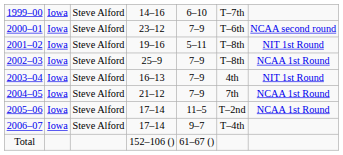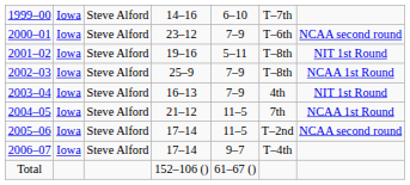 <table class="wikitable" style="text-align:center">
 <tr>
 <td><a href='#'>1999–00</a></td>
 <td><a href='#'>Iowa</a></td>
 <td>Steve Alford</td>
 <td>14–16</td>
 <td>6–10</td>
 <td>T–7th</td>
 <td></td>
 </tr>
 <tr>
 <td><a href='#'>2000–01</a></td>
 <td><a href='#'>Iowa</a></td>
 <td>Steve Alford</td>
 <td>23–12</td>
 <td>7–9</td>
 <td>T–6th</td>
 <td><a href='#'>NCAA second round</a></td>
 </tr>
 <tr>
 <td><a href='#'>2001–02</a></td>
 <td><a href='#'>Iowa</a></td>
 <td>Steve Alford</td>
 <td>19–16</td>
 <td>5–11</td>
 <td>T–8th</td>
 <td><a href='#'>NIT 1st Round</a></td>
 </tr>
 <tr>
 <td><a href='#'>2002–03</a></td>
 <td><a href='#'>Iowa</a></td>
 <td>Steve Alford</td>
 <td>25–9</td>
 <td>7–9</td>
 <td>T–8th</td>
 <td><a href='#'>NCAA 1st Round</a></td>
 </tr>
 <tr>
 <td><a href='#'>2003–04</a></td>
 <td><a href='#'>Iowa</a></td>
 <td>Steve Alford</td>
 <td>16–13</td>
 <td>7–9</td>
 <td>4th</td>
 <td><a href='#'>NIT 1st Round</a></td>
 </tr>
 <tr>
 <td><a href='#'>2004–05</a></td>
 <td><a href='#'>Iowa</a></td>
 <td>Steve Alford</td>
 <td>21–12</td>
-<td>7–9</td>
+<td>11–5</td>
 <td>7th</td>
 <td><a href='#'>NCAA 1st Round</a></td>
 </tr>
 <tr>
 <td><a href='#'>2005–06</a></td>
 <td><a href='#'>Iowa</a></td>
 <td>Steve Alford</td>
 <td>17–14</td>
 <td>11–5</td>
 <td>T–2nd</td>
-<td><a href='#'>NCAA 1st Round</a></td>
+<td><a href='#'>NCAA second round</a></td>
 </tr>
 <tr>
 <td><a href='#'>2006–07</a></td>
 <td><a href='#'>Iowa</a></td>
 <td>Steve Alford</td>
 <td>17–14</td>
 <td>9–7</td>
 <td>T–4th</td>
 <td></td>
 </tr>
 <tr>
 <td>Total</td>
 <td></td>
 <td></td>
 <td>152–106 ()</td>
 <td>61–67 ()</td>
 <td></td>
 <td></td>
 </tr>
 </table>
